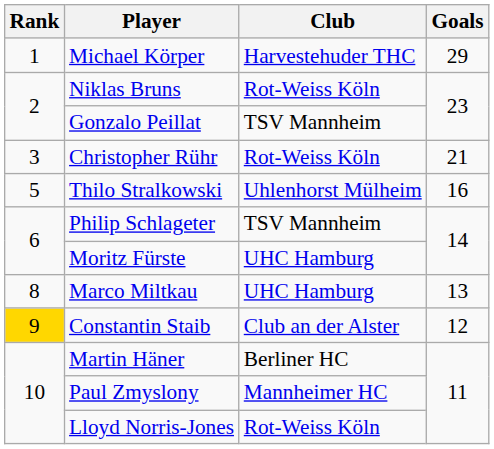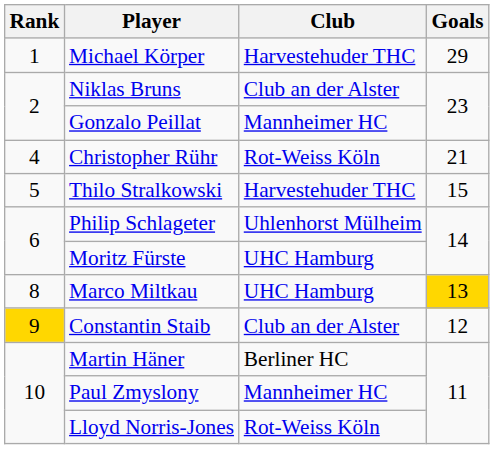 <table class="wikitable">
 <tr>
 <th>Rank</th>
 <th>Player</th>
 <th>Club</th>
 <th>Goals</th>
 </tr>
 <tr>
 <td align=center>1</td>
 <td> <a href='#'>Michael Körper</a></td>
 <td><a href='#'>Harvestehuder THC</a></td>
 <td align=center>29</td>
 </tr>
 <tr>
 <td align=center rowspan=2>2</td>
 <td> <a href='#'>Niklas Bruns</a></td>
-<td><a href='#'>Rot-Weiss Köln</a></td>
+<td><a href='#'>Club an der Alster</a></td>
 <td rowspan=2 align=center>23</td>
 </tr>
 <tr>
 <td> <a href='#'>Gonzalo Peillat</a></td>
-<td>TSV Mannheim</td>
+<td><a href='#'>Mannheimer HC</a></td>
 </tr>
 <tr>
-<td align=center>3</td>
+<td align=center>4</td>
 <td> <a href='#'>Christopher Rühr</a></td>
 <td><a href='#'>Rot-Weiss Köln</a></td>
 <td align=center>21</td>
 </tr>
 <tr>
 <td align=center>5</td>
 <td> <a href='#'>Thilo Stralkowski</a></td>
-<td><a href='#'>Uhlenhorst Mülheim</a></td>
-<td align=center>16</td>
+<td><a href='#'>Harvestehuder THC</a></td>
+<td align=center>15</td>
 </tr>
 <tr>
 <td rowspan=2 align=center>6</td>
 <td> <a href='#'>Philip Schlageter</a></td>
-<td>TSV Mannheim</td>
+<td><a href='#'>Uhlenhorst Mülheim</a></td>
 <td rowspan=2 align=center>14</td>
 </tr>
 <tr>
 <td> <a href='#'>Moritz Fürste</a></td>
 <td><a href='#'>UHC Hamburg</a></td>
 </tr>
 <tr>
 <td align=center>8</td>
 <td> <a href='#'>Marco Miltkau</a></td>
 <td><a href='#'>UHC Hamburg</a></td>
-<td align=center>13</td>
+<td align=center style="background: gold;">13</td>
 </tr>
 <tr>
 <td align=center style="background: gold;">9</td>
 <td> <a href='#'>Constantin Staib</a></td>
 <td><a href='#'>Club an der Alster</a></td>
 <td align=center>12</td>
 </tr>
 <tr>
 <td rowspan=3 align=center>10</td>
 <td> <a href='#'>Martin Häner</a></td>
 <td>Berliner HC</td>
 <td rowspan=3 align=center>11</td>
 </tr>
 <tr>
 <td> <a href='#'>Paul Zmyslony</a></td>
 <td><a href='#'>Mannheimer HC</a></td>
 </tr>
 <tr>
 <td> <a href='#'>Lloyd Norris-Jones</a></td>
 <td><a href='#'>Rot-Weiss Köln</a></td>
 </tr>
 </table>
